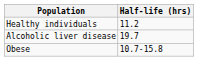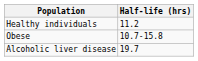 <table class="wikitable">
 <tr>
 <th>Population</th>
 <th>Half-life (hrs)</th>
 </tr>
 <tr>
 <td>Healthy individuals</td>
 <td>11.2</td>
 </tr>
 <tr>
+<td>Obese</td>
+<td>10.7-15.8</td>
+</tr>
+<tr>
 <td>Alcoholic liver disease</td>
 <td>19.7</td>
 </tr>
-<tr>
-<td>Obese</td>
-<td>10.7-15.8</td>
-</tr>
 </table>
